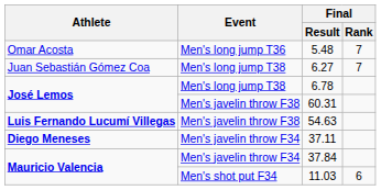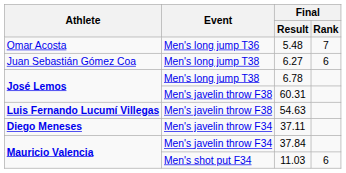 <table class=wikitable style="font-size:95%">
 <tr>
 <th rowspan="2">Athlete</th>
 <th rowspan="2">Event</th>
 <th colspan="3">Final</th>
 </tr>
 <tr>
 <th>Result</th>
 <th>Rank</th>
 </tr>
 <tr align=center>
 <td align=left><a href='#'>Omar Acosta</a></td>
 <td align=left><a href='#'>Men's long jump T36</a></td>
 <td>5.48</td>
 <td>7</td>
 </tr>
 <tr align=center>
 <td align=left><a href='#'>Juan Sebastián Gómez Coa</a></td>
 <td align=left><a href='#'>Men's long jump T38</a></td>
 <td>6.27</td>
-<td>7</td>
+<td>6</td>
 </tr>
 <tr align=center>
 <td rowspan=2 align=left><strong><a href='#'>José Lemos</a></strong></td>
 <td align=left><a href='#'>Men's long jump T38</a></td>
 <td>6.78</td>
 <td></td>
 </tr>
 <tr align=center>
 <td align=left><a href='#'>Men's javelin throw F38</a></td>
 <td>60.31</td>
 <td></td>
 </tr>
 <tr align=center>
 <td align=left><strong><a href='#'>Luis Fernando Lucumí Villegas</a></strong></td>
 <td align=left><a href='#'>Men's javelin throw F38</a></td>
 <td>54.63</td>
 <td></td>
 </tr>
 <tr align=center>
 <td align=left><strong><a href='#'>Diego Meneses</a></strong></td>
 <td align=left><a href='#'>Men's javelin throw F34</a></td>
 <td>37.11</td>
 <td></td>
 </tr>
 <tr align=center>
 <td rowspan=2 align=left><strong><a href='#'>Mauricio Valencia</a></strong></td>
 <td align=left><a href='#'>Men's javelin throw F34</a></td>
 <td>37.84</td>
 <td></td>
 </tr>
 <tr align=center>
 <td align=left><a href='#'>Men's shot put F34</a></td>
 <td>11.03</td>
 <td>6</td>
 </tr>
 </table>
